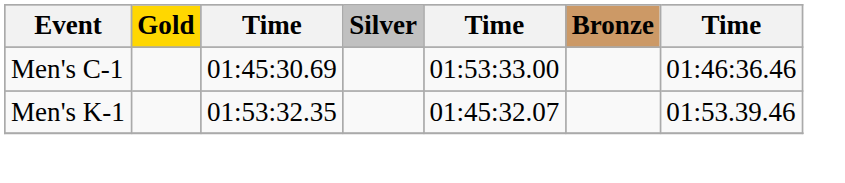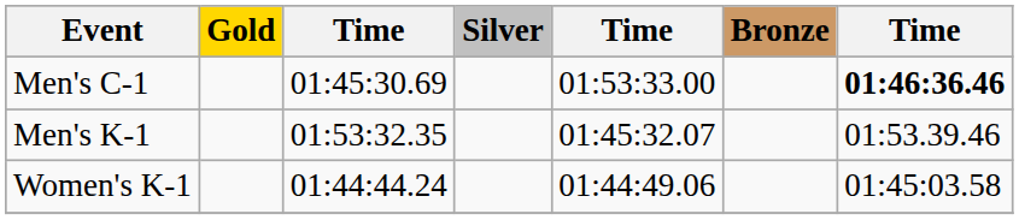 <table class="wikitable">
 <tr>
 <th>Event</th>
 <td align=center bgcolor="gold"><strong>Gold</strong></td>
 <th>Time</th>
 <td align=center bgcolor="silver"><strong>Silver</strong></td>
 <th>Time</th>
 <td align=center bgcolor="CC9966"><strong>Bronze</strong></td>
 <th>Time</th>
 </tr>
 <tr>
 <td>Men's C-1</td>
 <td></td>
 <td>01:45:30.69</td>
 <td></td>
 <td>01:53:33.00</td>
 <td></td>
-<td>01:46:36.46</td>
+<td><strong>01:46:36.46</strong></td>
 </tr>
 <tr>
 <td>Men's K-1</td>
 <td></td>
 <td>01:53:32.35</td>
 <td></td>
 <td>01:45:32.07</td>
 <td></td>
 <td>01:53.39.46</td>
 </tr>
 <tr>
+<td>Women's K-1</td>
+<td></td>
+<td>01:44:44.24</td>
+<td></td>
+<td>01:44:49.06</td>
+<td></td>
+<td>01:45:03.58</td>
+</tr>
+<tr>
 </tr>
 </table>
